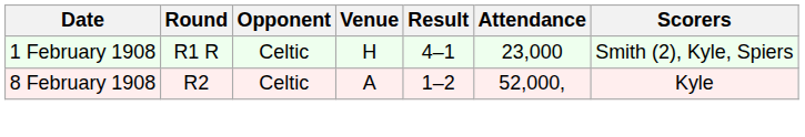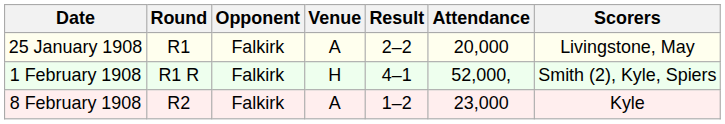 <table class="wikitable sortable" style="font-size:100%; text-align:center">
 <tr>
 <th>Date</th>
 <th>Round</th>
 <th>Opponent</th>
 <th>Venue</th>
 <th>Result</th>
 <th>Attendance</th>
 <th>Scorers</th>
 </tr>
+<tr bgcolor = "#FFFFEE">
+<td>25 January 1908</td>
+<td>R1</td>
+<td>Falkirk</td>
+<td>A</td>
+<td>2–2</td>
+<td>20,000</td>
+<td>Livingstone, May</td>
+</tr>
 <tr bgcolor = "#EEFFEE">
 <td>1 February 1908</td>
 <td>R1 R</td>
-<td>Celtic</td>
+<td>Falkirk</td>
 <td>H</td>
 <td>4–1</td>
-<td>23,000</td>
+<td>52,000,</td>
 <td>Smith (2), Kyle, Spiers</td>
 </tr>
 <tr bgcolor = "#FFEEEE">
 <td>8 February 1908</td>
 <td>R2</td>
-<td>Celtic</td>
+<td>Falkirk</td>
 <td>A</td>
 <td>1–2</td>
-<td>52,000,</td>
+<td>23,000</td>
 <td>Kyle</td>
 </tr>
 </table>
